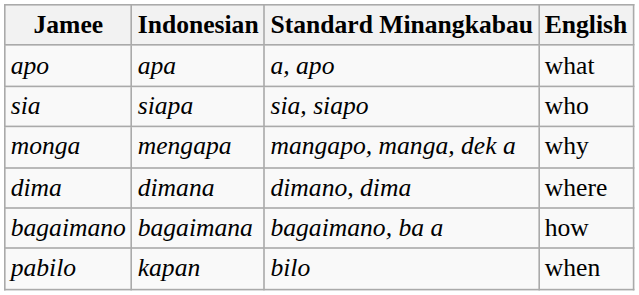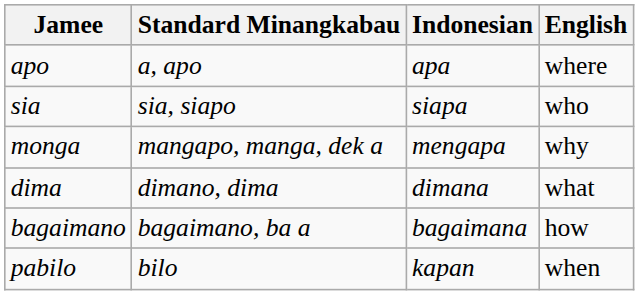 <table class="wikitable">
 <tr>
 <th>Jamee</th>
+<th>Standard Minangkabau</th>
 <th>Indonesian</th>
-<th>Standard Minangkabau</th>
 <th>English</th>
 </tr>
 <tr>
 <td><em>apo</em></td>
+<td><em>a, apo</em></td>
 <td><em>apa</em></td>
-<td><em>a, apo</em></td>
-<td>what</td>
+<td>where</td>
 </tr>
 <tr>
 <td><em>sia</em></td>
+<td><em>sia, siapo</em></td>
 <td><em>siapa</em></td>
-<td><em>sia, siapo</em></td>
 <td>who</td>
 </tr>
 <tr>
 <td><em>monga</em></td>
+<td><em>mangapo, manga, dek a</em></td>
 <td><em>mengapa</em></td>
-<td><em>mangapo, manga, dek a</em></td>
 <td>why</td>
 </tr>
 <tr>
 <td><em>dima</em></td>
+<td><em>dimano, dima</em></td>
 <td><em>dimana</em></td>
-<td><em>dimano, dima</em></td>
-<td>where</td>
+<td>what</td>
 </tr>
 <tr>
 <td><em>bagaimano</em></td>
+<td><em>bagaimano, ba a</em></td>
 <td><em>bagaimana</em></td>
-<td><em>bagaimano, ba a</em></td>
 <td>how</td>
 </tr>
 <tr>
 <td><em>pabilo</em></td>
+<td><em>bilo</em></td>
 <td><em>kapan</em></td>
-<td><em>bilo</em></td>
 <td>when</td>
 </tr>
 </table>
